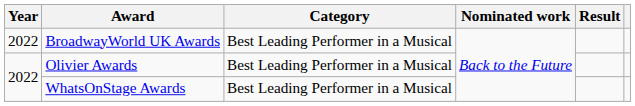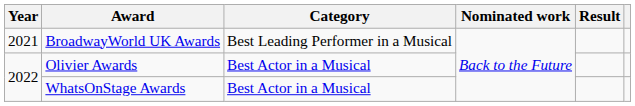 <table class="wikitable"">
 <tr>
 <th>Year</th>
 <th>Award</th>
 <th>Category</th>
 <th>Nominated work</th>
 <th>Result</th>
 <th></th>
 </tr>
 <tr>
-<td>2022</td>
+<td>2021</td>
 <td><a href='#'>BroadwayWorld UK Awards</a></td>
 <td>Best Leading Performer in a Musical</td>
 <td rowspan="3"><em><a href='#'>Back to the Future</a></em></td>
 <td></td>
 <td></td>
 </tr>
 <tr>
 <td rowspan="2">2022</td>
 <td><a href='#'>Olivier Awards</a></td>
-<td>Best Leading Performer in a Musical</td>
+<td><a href='#'>Best Actor in a Musical</a></td>
 <td></td>
 <td></td>
 </tr>
 <tr>
 <td><a href='#'>WhatsOnStage Awards</a></td>
-<td>Best Leading Performer in a Musical</td>
+<td><a href='#'>Best Actor in a Musical</a></td>
 <td></td>
 <td></td>
 </tr>
 </table>
